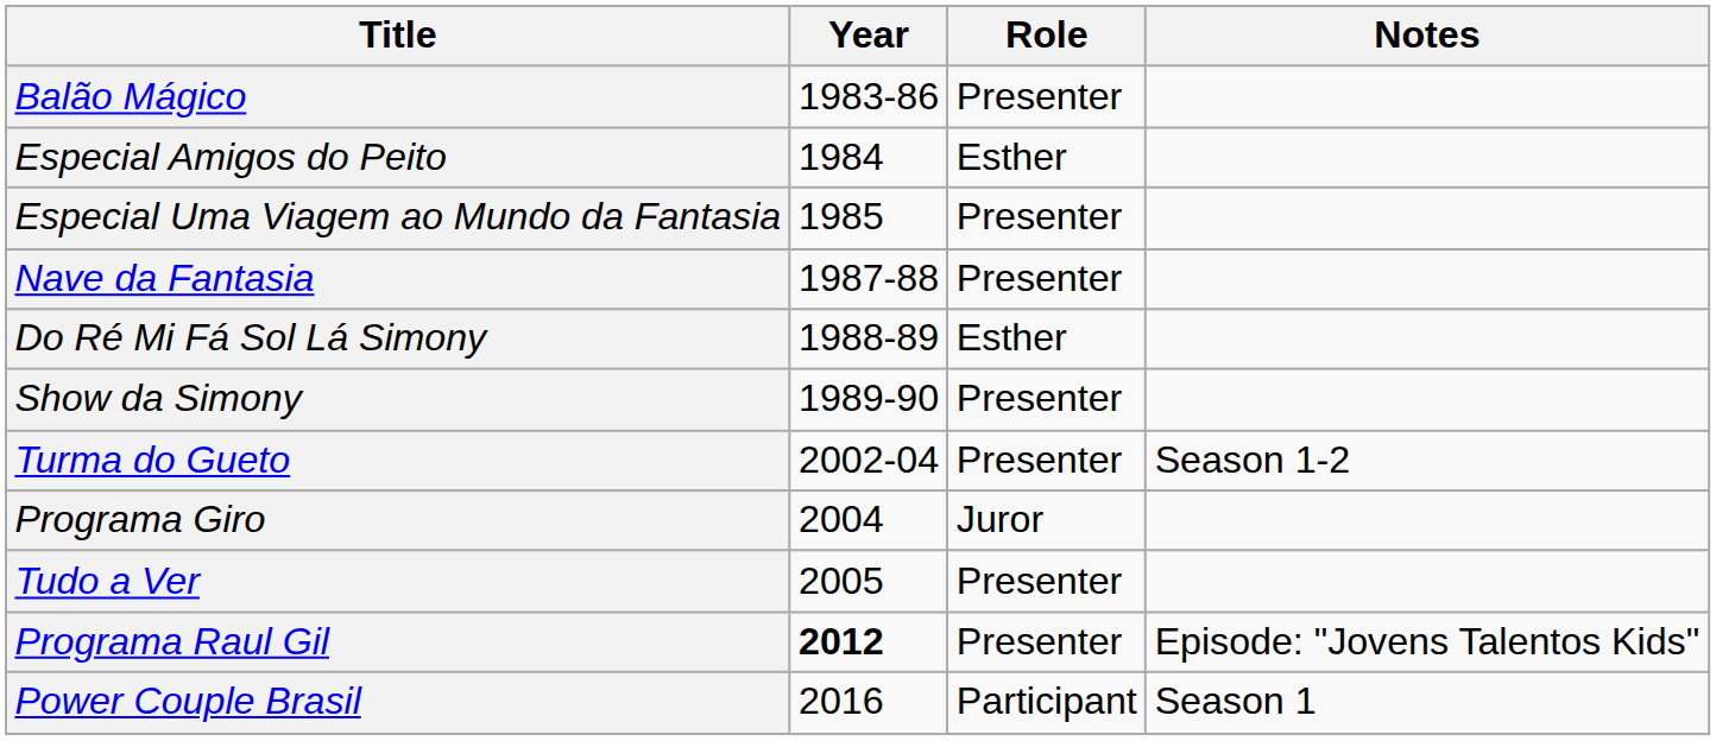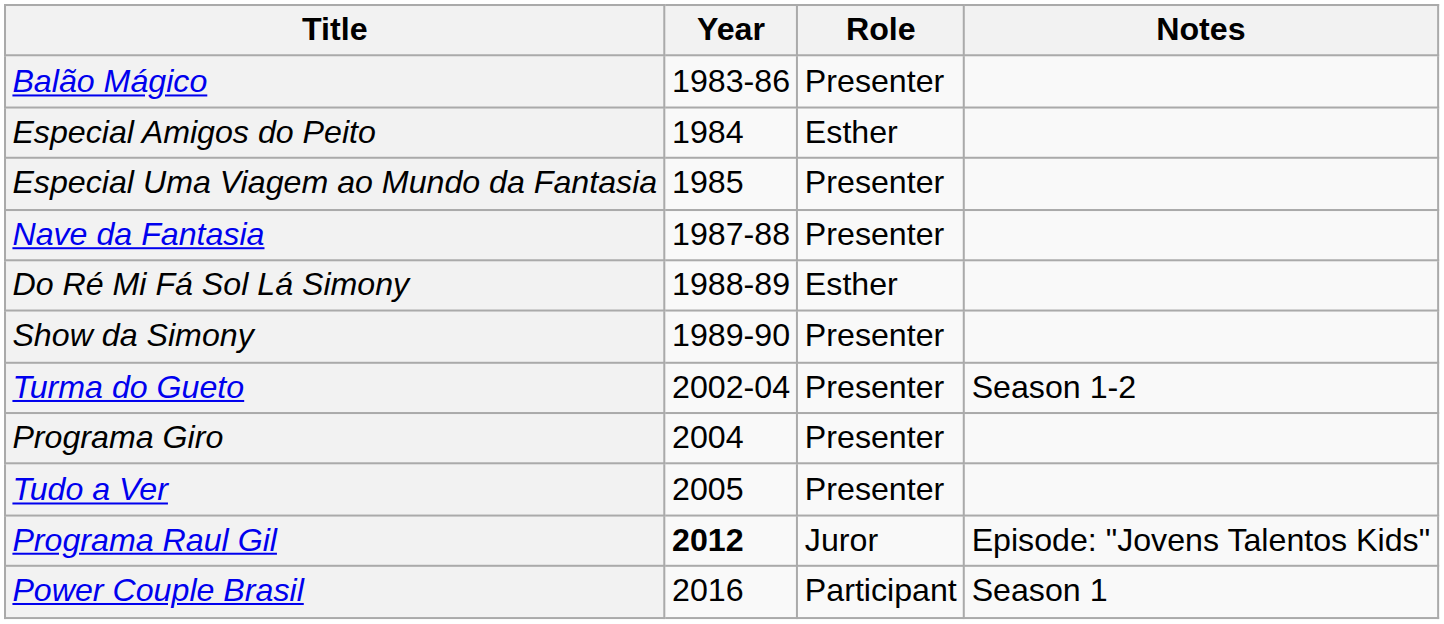 <table class="wikitable">
 <tr>
 <th>Title</th>
 <th>Year</th>
 <th>Role</th>
 <th>Notes</th>
 </tr>
 <tr>
 <td scope="row" style="background:#f2f2f2;"><em><a href='#'>Balão Mágico</a></em></td>
 <td>1983-86</td>
 <td>Presenter</td>
 <td></td>
 </tr>
 <tr>
 <td scope="row" style="background:#f2f2f2;"><em>Especial Amigos do Peito</em></td>
 <td>1984</td>
 <td>Esther</td>
 <td></td>
 </tr>
 <tr>
 <td scope="row" style="background:#f2f2f2;"><em>Especial Uma Viagem ao Mundo da Fantasia</em></td>
 <td>1985</td>
 <td>Presenter</td>
 <td></td>
 </tr>
 <tr>
 <td scope="row" style="background:#f2f2f2;"><em><a href='#'>Nave da Fantasia</a></em></td>
 <td>1987-88</td>
 <td>Presenter</td>
 <td></td>
 </tr>
 <tr>
 <td scope="row" style="background:#f2f2f2;"><em>Do Ré Mi Fá Sol Lá Simony</em></td>
 <td>1988-89</td>
 <td>Esther</td>
 <td></td>
 </tr>
 <tr>
 <td scope="row" style="background:#f2f2f2;"><em>Show da Simony</em></td>
 <td>1989-90</td>
 <td>Presenter</td>
 <td></td>
 </tr>
 <tr>
 <td scope="row" style="background:#f2f2f2;"><em><a href='#'>Turma do Gueto</a></em></td>
 <td>2002-04</td>
 <td>Presenter</td>
 <td>Season 1-2</td>
 </tr>
 <tr>
 <td scope="row" style="background:#f2f2f2;"><em>Programa Giro</em></td>
 <td>2004</td>
-<td>Juror</td>
+<td>Presenter</td>
 <td></td>
 </tr>
 <tr>
 <td scope="row" style="background:#f2f2f2;"><em><a href='#'>Tudo a Ver</a></em></td>
 <td>2005</td>
 <td>Presenter</td>
 <td></td>
 </tr>
 <tr>
 <td scope="row" style="background:#f2f2f2;"><em><a href='#'>Programa Raul Gil</a></em></td>
 <td><strong>2012</strong></td>
-<td>Presenter</td>
+<td>Juror</td>
 <td>Episode: "Jovens Talentos Kids"</td>
 </tr>
 <tr>
 <td scope="row" style="background:#f2f2f2;"><em><a href='#'>Power Couple Brasil</a></em></td>
 <td>2016</td>
 <td>Participant</td>
 <td>Season 1</td>
 </tr>
 </table>
